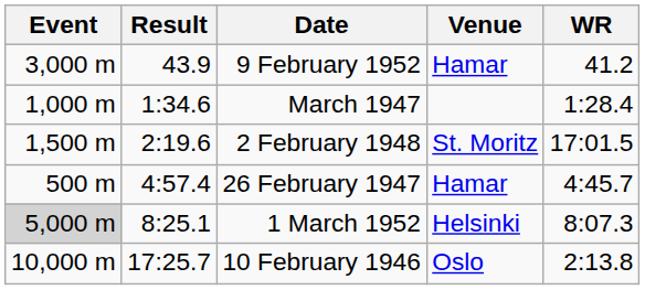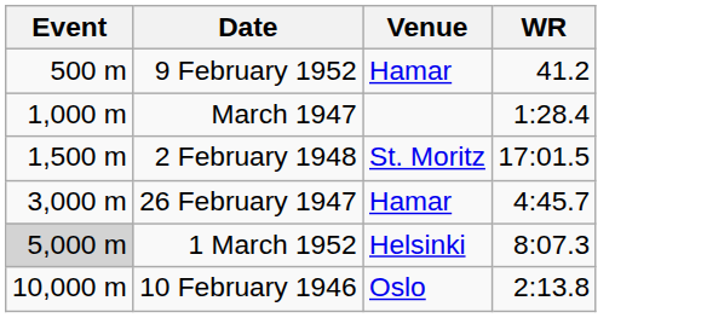 <table class="wikitable" style="text-align:right">
 <tr>
 <th>Event</th>
-<th>Result</th>
 <th>Date</th>
 <th>Venue</th>
 <th>WR</th>
 </tr>
 <tr align="right">
-<td>3,000 m</td>
-<td>43.9</td>
+<td>500 m</td>
 <td>9 February 1952</td>
 <td align="left"><a href='#'>Hamar</a></td>
 <td>41.2</td>
 </tr>
 <tr>
 <td>1,000 m</td>
-<td>1:34.6</td>
 <td>March 1947</td>
 <td align="left"></td>
 <td>1:28.4</td>
 </tr>
 <tr>
 <td>1,500 m</td>
-<td>2:19.6</td>
 <td>2 February 1948</td>
 <td align="left"><a href='#'>St. Moritz</a></td>
 <td>17:01.5</td>
 </tr>
 <tr>
-<td>500 m</td>
-<td>4:57.4</td>
+<td>3,000 m</td>
 <td>26 February 1947</td>
 <td align="left"><a href='#'>Hamar</a></td>
 <td>4:45.7</td>
 </tr>
 <tr>
 <td style="background: lightgrey;">5,000 m</td>
-<td>8:25.1</td>
 <td>1 March 1952</td>
 <td align="left"><a href='#'>Helsinki</a></td>
 <td>8:07.3</td>
 </tr>
 <tr>
 <td>10,000 m</td>
-<td>17:25.7</td>
 <td>10 February 1946</td>
 <td align="left"><a href='#'>Oslo</a></td>
 <td>2:13.8</td>
 </tr>
 </table>
